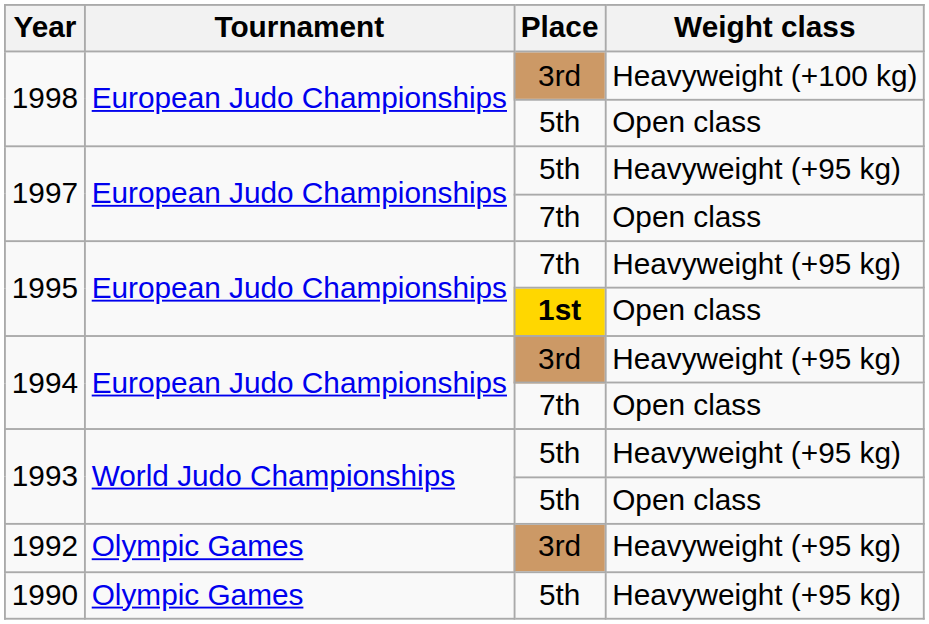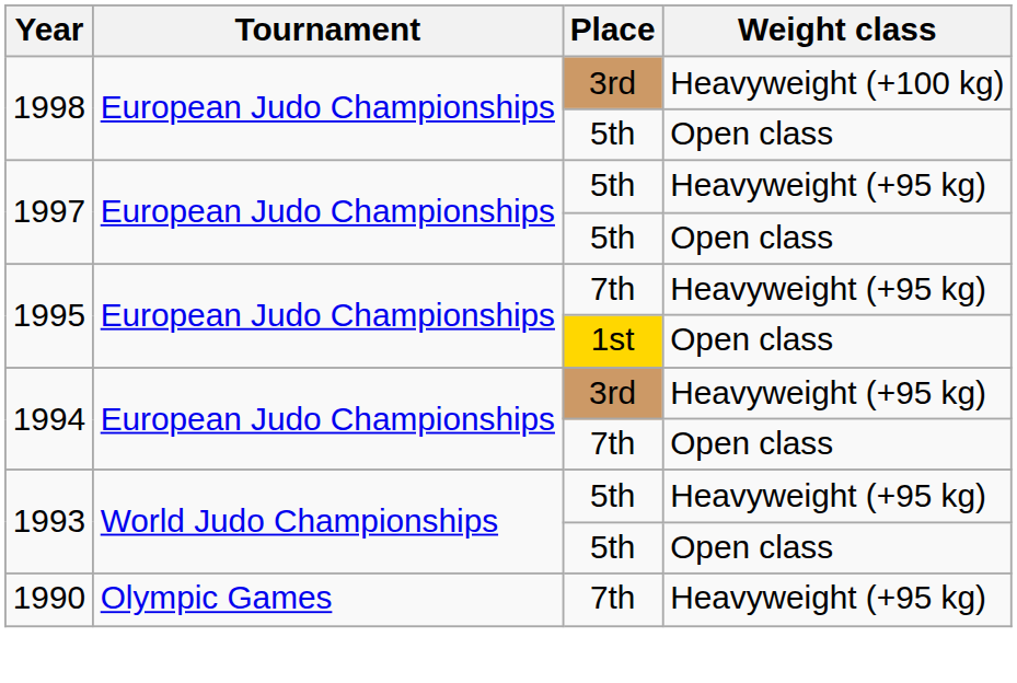 <table class=wikitable>
 <tr>
 <th>Year</th>
 <th>Tournament</th>
 <th>Place</th>
 <th>Weight class</th>
 </tr>
 <tr>
 <td rowspan=2>1998</td>
 <td rowspan=2><a href='#'>European Judo Championships</a></td>
 <td bgcolor="cc9966" align="center">3rd</td>
 <td>Heavyweight (+100 kg)</td>
 </tr>
 <tr>
 <td align="center">5th</td>
 <td>Open class</td>
 </tr>
 <tr>
 <td rowspan=2>1997</td>
 <td rowspan=2><a href='#'>European Judo Championships</a></td>
 <td align="center">5th</td>
 <td>Heavyweight (+95 kg)</td>
 </tr>
 <tr>
-<td align="center">7th</td>
+<td align="center">5th</td>
 <td>Open class</td>
 </tr>
 <tr>
 <td rowspan=2>1995</td>
 <td rowspan=2><a href='#'>European Judo Championships</a></td>
 <td align="center">7th</td>
 <td>Heavyweight (+95 kg)</td>
 </tr>
 <tr>
-<td bgcolor="gold" align="center"><strong>1st</strong></td>
+<td bgcolor="gold" align="center">1st</td>
 <td>Open class</td>
 </tr>
 <tr>
 <td rowspan=2>1994</td>
 <td rowspan=2><a href='#'>European Judo Championships</a></td>
 <td bgcolor="cc9966" align="center">3rd</td>
 <td>Heavyweight (+95 kg)</td>
 </tr>
 <tr>
 <td align="center">7th</td>
 <td>Open class</td>
 </tr>
 <tr>
 <td rowspan=2>1993</td>
 <td rowspan=2><a href='#'>World Judo Championships</a></td>
 <td align="center">5th</td>
 <td>Heavyweight (+95 kg)</td>
 </tr>
 <tr>
 <td align="center">5th</td>
 <td>Open class</td>
 </tr>
 <tr>
-<td>1992</td>
-<td><a href='#'>Olympic Games</a></td>
-<td bgcolor="cc9966" align="center">3rd</td>
-<td>Heavyweight (+95 kg)</td>
-</tr>
-<tr>
 <td>1990</td>
 <td><a href='#'>Olympic Games</a></td>
-<td align="center">5th</td>
+<td align="center">7th</td>
 <td>Heavyweight (+95 kg)</td>
 </tr>
 </table>
